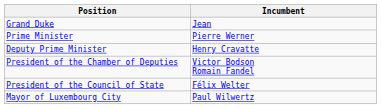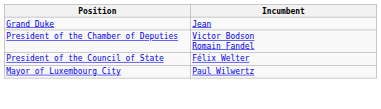 <table class="wikitable">
 <tr>
 <th width="300">Position</th>
 <th width="300">Incumbent</th>
 </tr>
 <tr>
 <td><a href='#'>Grand Duke</a></td>
 <td><a href='#'>Jean</a></td>
-</tr>
-<tr>
-<td><a href='#'>Prime Minister</a></td>
-<td><a href='#'>Pierre Werner</a></td>
-</tr>
-<tr>
-<td><a href='#'>Deputy Prime Minister</a></td>
-<td><a href='#'>Henry Cravatte</a></td>
 </tr>
 <tr>
 <td><a href='#'>President of the Chamber of Deputies</a> <br> <br></td>
 <td><a href='#'>Victor Bodson</a> <br> <a href='#'>Romain Fandel</a></td>
 </tr>
 <tr>
 <td><a href='#'>President of the Council of State</a></td>
 <td><a href='#'>Félix Welter</a></td>
 </tr>
 <tr>
 <td><a href='#'>Mayor of Luxembourg City</a></td>
 <td><a href='#'>Paul Wilwertz</a></td>
 </tr>
 </table>
